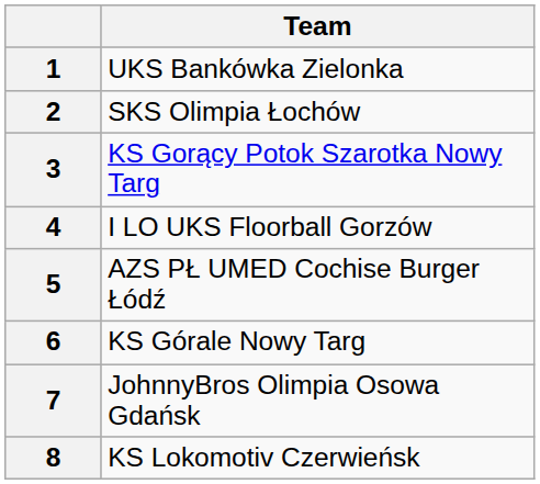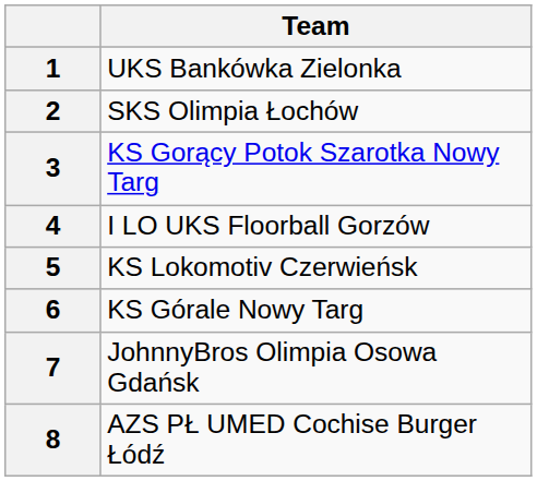 <table class="wikitable">
 <tr>
 <th width=50px></th>
 <th width=250px>Team</th>
 </tr>
 <tr>
 <th>1</th>
 <td>UKS Bankówka Zielonka</td>
 </tr>
 <tr>
 <th>2</th>
 <td>SKS Olimpia Łochów</td>
 </tr>
 <tr>
 <th>3</th>
 <td><a href='#'>KS Gorący Potok Szarotka Nowy Targ</a></td>
 </tr>
 <tr>
 <th>4</th>
 <td>I LO UKS Floorball Gorzów</td>
 </tr>
 <tr>
 <th>5</th>
-<td>AZS PŁ UMED Cochise Burger Łódź</td>
+<td>KS Lokomotiv Czerwieńsk</td>
 </tr>
 <tr>
 <th>6</th>
 <td>KS Górale Nowy Targ</td>
 </tr>
 <tr>
 <th>7</th>
 <td>JohnnyBros Olimpia Osowa Gdańsk</td>
 </tr>
 <tr>
 <th>8</th>
-<td>KS Lokomotiv Czerwieńsk</td>
+<td>AZS PŁ UMED Cochise Burger Łódź</td>
 </tr>
 </table>
